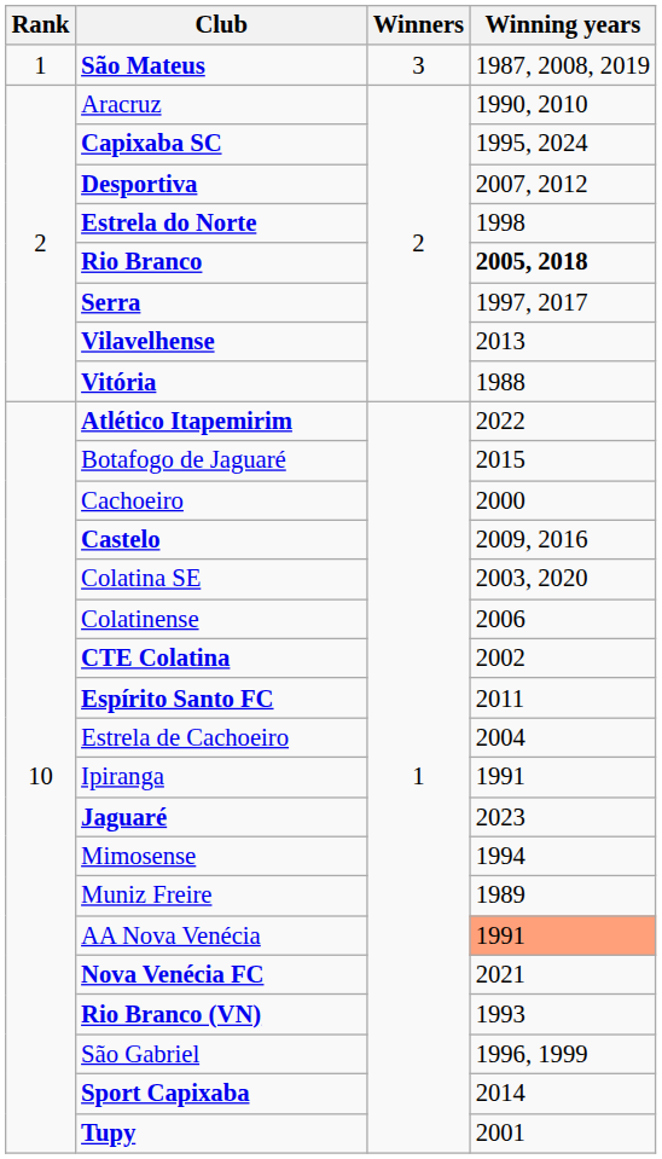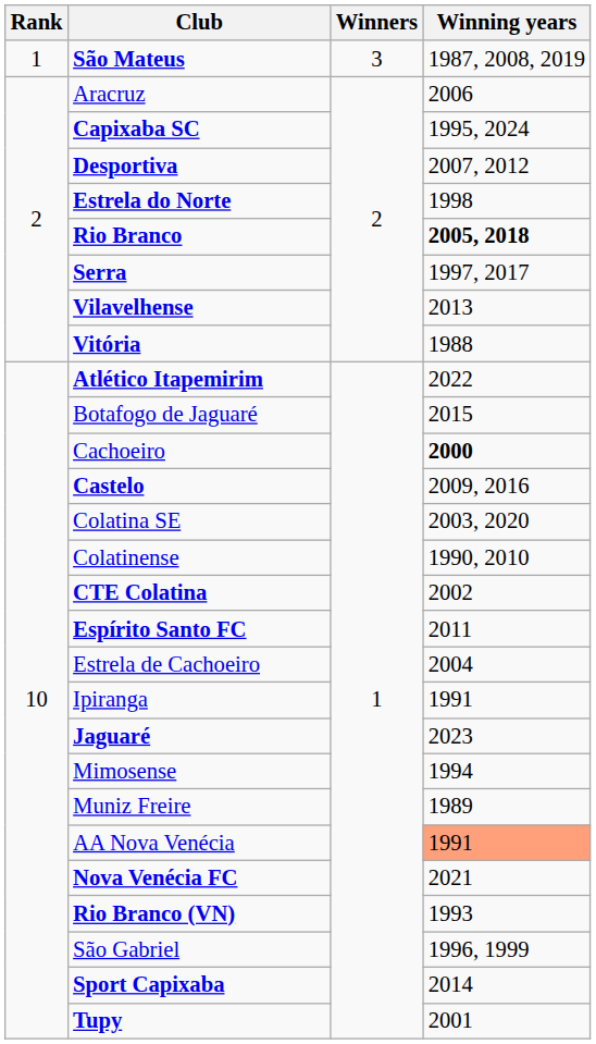 <table class="wikitable sortable">
 <tr>
 <th>Rank</th>
 <th style="width:180px">Club</th>
 <th>Winners</th>
 <th>Winning years</th>
 </tr>
 <tr>
 <td align=center>1</td>
 <td><strong><a href='#'>São Mateus</a></strong></td>
 <td align=center>3</td>
 <td>1987, 2008, 2019</td>
 </tr>
 <tr>
 <td rowspan=8 align=center>2</td>
 <td><a href='#'>Aracruz</a></td>
 <td rowspan=8 align=center>2</td>
-<td>1990, 2010</td>
+<td>2006</td>
 </tr>
 <tr>
 <td><strong><a href='#'>Capixaba SC</a></strong></td>
 <td>1995, 2024</td>
 </tr>
 <tr>
 <td><strong><a href='#'>Desportiva</a></strong></td>
 <td>2007, 2012</td>
 </tr>
 <tr>
 <td><strong><a href='#'>Estrela do Norte</a></strong></td>
 <td>1998</td>
 </tr>
 <tr>
 <td><strong><a href='#'>Rio Branco</a></strong></td>
 <td><strong>2005, 2018</strong></td>
 </tr>
 <tr>
 <td><strong><a href='#'>Serra</a></strong></td>
 <td>1997, 2017</td>
 </tr>
 <tr>
 <td><strong><a href='#'>Vilavelhense</a></strong></td>
 <td>2013</td>
 </tr>
 <tr>
 <td><strong><a href='#'>Vitória</a></strong></td>
 <td>1988</td>
 </tr>
 <tr>
 <td rowspan=19 align=center>10</td>
 <td><strong><a href='#'>Atlético Itapemirim</a></strong></td>
 <td rowspan=19 align=center>1</td>
 <td>2022</td>
 </tr>
 <tr>
 <td><a href='#'>Botafogo de Jaguaré</a></td>
 <td>2015</td>
 </tr>
 <tr>
 <td><a href='#'>Cachoeiro</a></td>
-<td>2000</td>
+<td><strong>2000</strong></td>
 </tr>
 <tr>
 <td><strong><a href='#'>Castelo</a></strong></td>
 <td>2009, 2016</td>
 </tr>
 <tr>
 <td><a href='#'>Colatina SE</a></td>
 <td>2003, 2020</td>
 </tr>
 <tr>
 <td><a href='#'>Colatinense</a></td>
-<td>2006</td>
+<td>1990, 2010</td>
 </tr>
 <tr>
 <td><strong><a href='#'>CTE Colatina</a></strong></td>
 <td>2002</td>
 </tr>
 <tr>
 <td><strong><a href='#'>Espírito Santo FC</a></strong></td>
 <td>2011</td>
 </tr>
 <tr>
 <td><a href='#'>Estrela de Cachoeiro</a></td>
 <td>2004</td>
 </tr>
 <tr>
 <td><a href='#'>Ipiranga</a></td>
 <td>1991</td>
 </tr>
 <tr>
 <td><strong><a href='#'>Jaguaré</a></strong></td>
 <td>2023</td>
 </tr>
 <tr>
 <td><a href='#'>Mimosense</a></td>
 <td>1994</td>
 </tr>
 <tr>
 <td><a href='#'>Muniz Freire</a></td>
 <td>1989</td>
 </tr>
 <tr>
 <td><a href='#'>AA Nova Venécia</a></td>
 <td style="background: lightsalmon;">1991</td>
 </tr>
 <tr>
 <td><strong><a href='#'>Nova Venécia FC</a></strong></td>
 <td>2021</td>
 </tr>
 <tr>
 <td><strong><a href='#'>Rio Branco (VN)</a></strong></td>
 <td>1993</td>
 </tr>
 <tr>
 <td><a href='#'>São Gabriel</a></td>
 <td>1996, 1999</td>
 </tr>
 <tr>
 <td><strong><a href='#'>Sport Capixaba</a></strong></td>
 <td>2014</td>
 </tr>
 <tr>
 <td><strong><a href='#'>Tupy</a></strong></td>
 <td>2001</td>
 </tr>
 </table>
